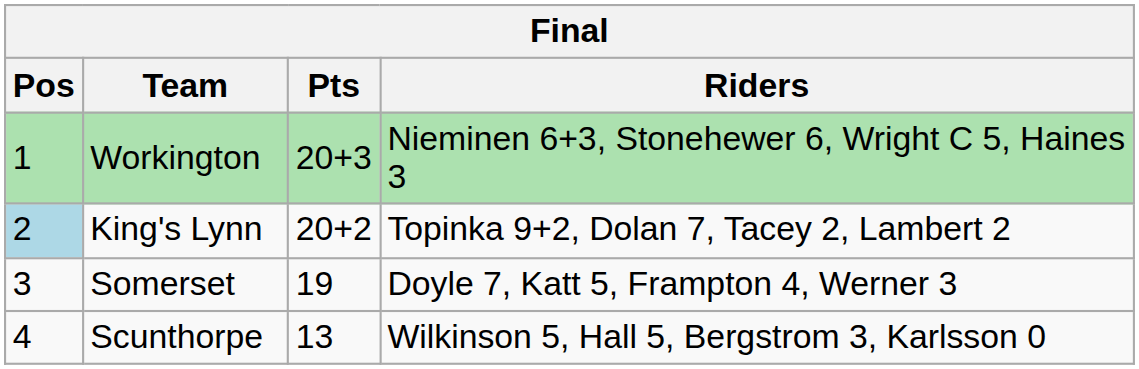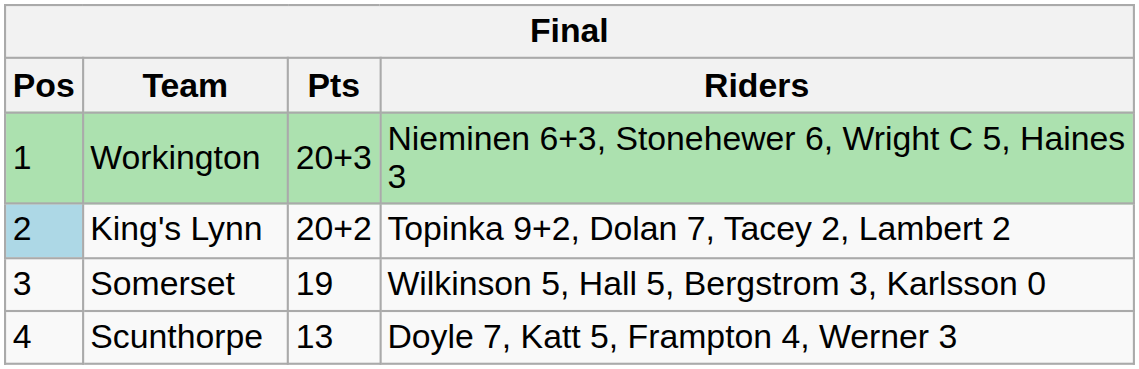 <table class="wikitable">
 <tr>
 <th colspan="4">Final</th>
 </tr>
 <tr>
 <th width=20>Pos</th>
 <th width=90>Team</th>
 <th width=20>Pts</th>
 <th width=350>Riders</th>
 </tr>
 <tr style="background:#ACE1AF;">
 <td>1</td>
 <td align=left>Workington</td>
 <td>20+3</td>
 <td>Nieminen 6+3, Stonehewer 6, Wright C 5, Haines 3</td>
 </tr>
 <tr>
 <td style="background: lightblue;">2</td>
 <td align=left>King's Lynn</td>
 <td>20+2</td>
 <td>Topinka 9+2, Dolan 7, Tacey 2, Lambert 2</td>
 </tr>
 <tr>
 <td>3</td>
 <td align=left>Somerset</td>
 <td>19</td>
-<td>Doyle 7, Katt 5, Frampton 4, Werner 3</td>
+<td>Wilkinson 5, Hall 5, Bergstrom 3, Karlsson 0</td>
 </tr>
 <tr>
 <td>4</td>
 <td align=left>Scunthorpe</td>
 <td>13</td>
-<td>Wilkinson 5, Hall 5, Bergstrom 3, Karlsson 0</td>
+<td>Doyle 7, Katt 5, Frampton 4, Werner 3</td>
 </tr>
 </table>
